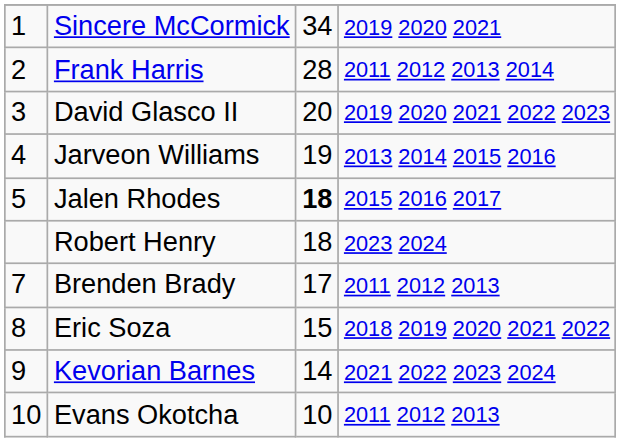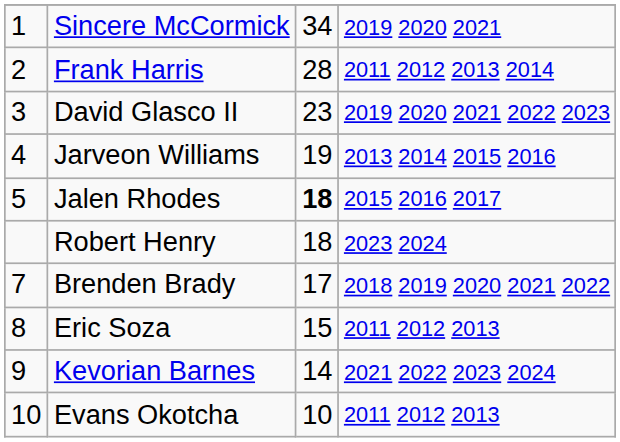 <table class="wikitable">
 <tr>
 </tr>
 <tr>
 <td>1</td>
 <td><a href='#'>Sincere McCormick</a></td>
 <td>34</td>
 <td style="font-size:80%;"><a href='#'>2019</a> <a href='#'>2020</a> <a href='#'>2021</a></td>
 </tr>
 <tr>
 <td>2</td>
 <td><a href='#'>Frank Harris</a></td>
 <td>28</td>
 <td style="font-size:80%;"><a href='#'>2011</a> <a href='#'>2012</a> <a href='#'>2013</a> <a href='#'>2014</a></td>
 </tr>
 <tr>
 <td>3</td>
 <td>David Glasco II</td>
-<td>20</td>
+<td>23</td>
 <td style="font-size:80%;"><a href='#'>2019</a> <a href='#'>2020</a> <a href='#'>2021</a> <a href='#'>2022</a> <a href='#'>2023</a></td>
 </tr>
 <tr>
 <td>4</td>
 <td>Jarveon Williams</td>
 <td>19</td>
 <td style="font-size:80%;"><a href='#'>2013</a> <a href='#'>2014</a> <a href='#'>2015</a> <a href='#'>2016</a></td>
 </tr>
 <tr>
 <td>5</td>
 <td>Jalen Rhodes</td>
 <td><strong>18</strong></td>
 <td style="font-size:80%;"><a href='#'>2015</a> <a href='#'>2016</a> <a href='#'>2017</a></td>
 </tr>
 <tr>
 <td></td>
 <td>Robert Henry</td>
 <td>18</td>
 <td style="font-size:80%;"><a href='#'>2023</a> <a href='#'>2024</a></td>
 </tr>
 <tr>
 <td>7</td>
 <td>Brenden Brady</td>
 <td>17</td>
-<td style="font-size:80%;"><a href='#'>2011</a> <a href='#'>2012</a> <a href='#'>2013</a></td>
+<td style="font-size:80%;"><a href='#'>2018</a> <a href='#'>2019</a> <a href='#'>2020</a> <a href='#'>2021</a> <a href='#'>2022</a></td>
 </tr>
 <tr>
 <td>8</td>
 <td>Eric Soza</td>
 <td>15</td>
-<td style="font-size:80%;"><a href='#'>2018</a> <a href='#'>2019</a> <a href='#'>2020</a> <a href='#'>2021</a> <a href='#'>2022</a></td>
+<td style="font-size:80%;"><a href='#'>2011</a> <a href='#'>2012</a> <a href='#'>2013</a></td>
 </tr>
 <tr>
 <td>9</td>
 <td><a href='#'>Kevorian Barnes</a></td>
 <td>14</td>
 <td style="font-size:80%;"><a href='#'>2021</a> <a href='#'>2022</a> <a href='#'>2023</a> <a href='#'>2024</a></td>
 </tr>
 <tr>
 <td>10</td>
 <td>Evans Okotcha</td>
 <td>10</td>
 <td style="font-size:80%;"><a href='#'>2011</a> <a href='#'>2012</a> <a href='#'>2013</a></td>
 </tr>
 </table>
